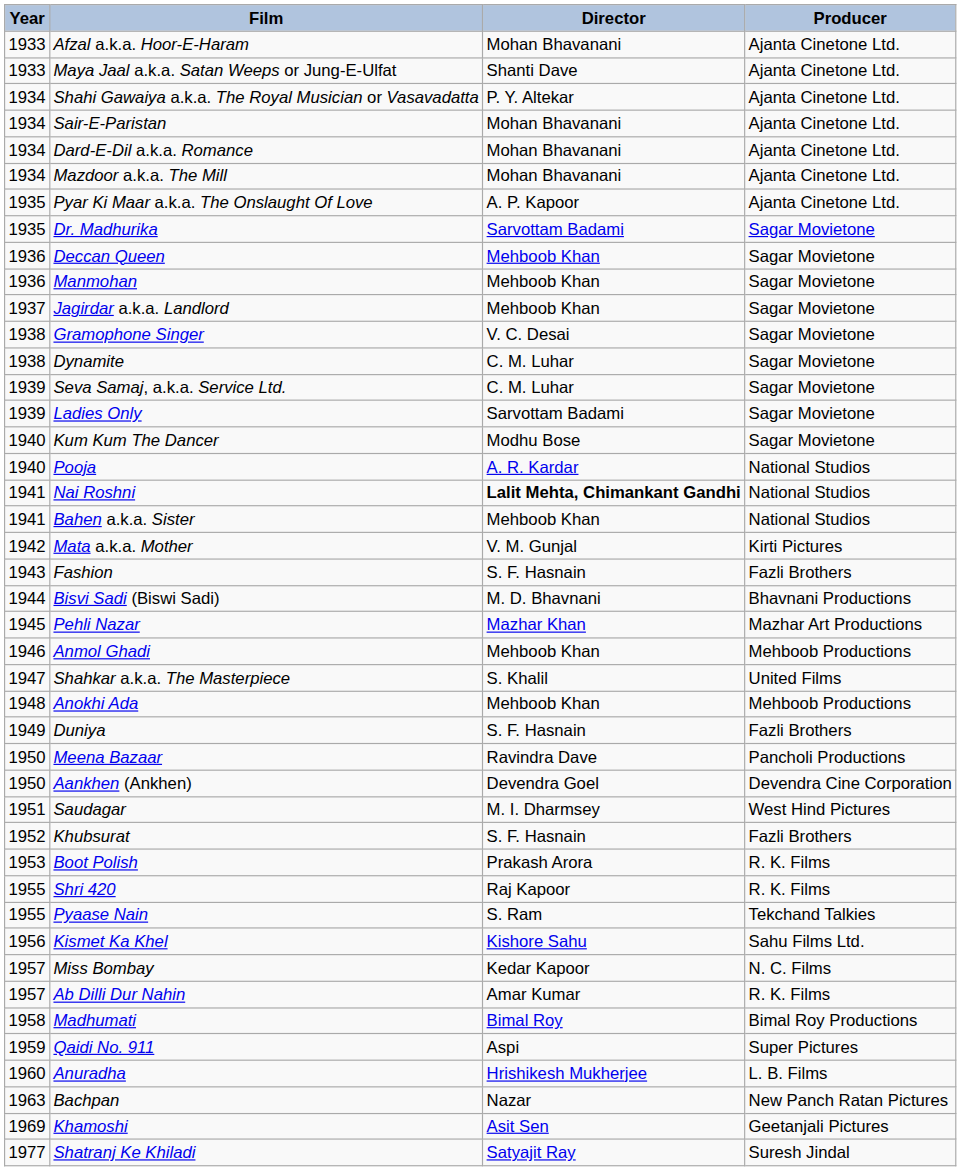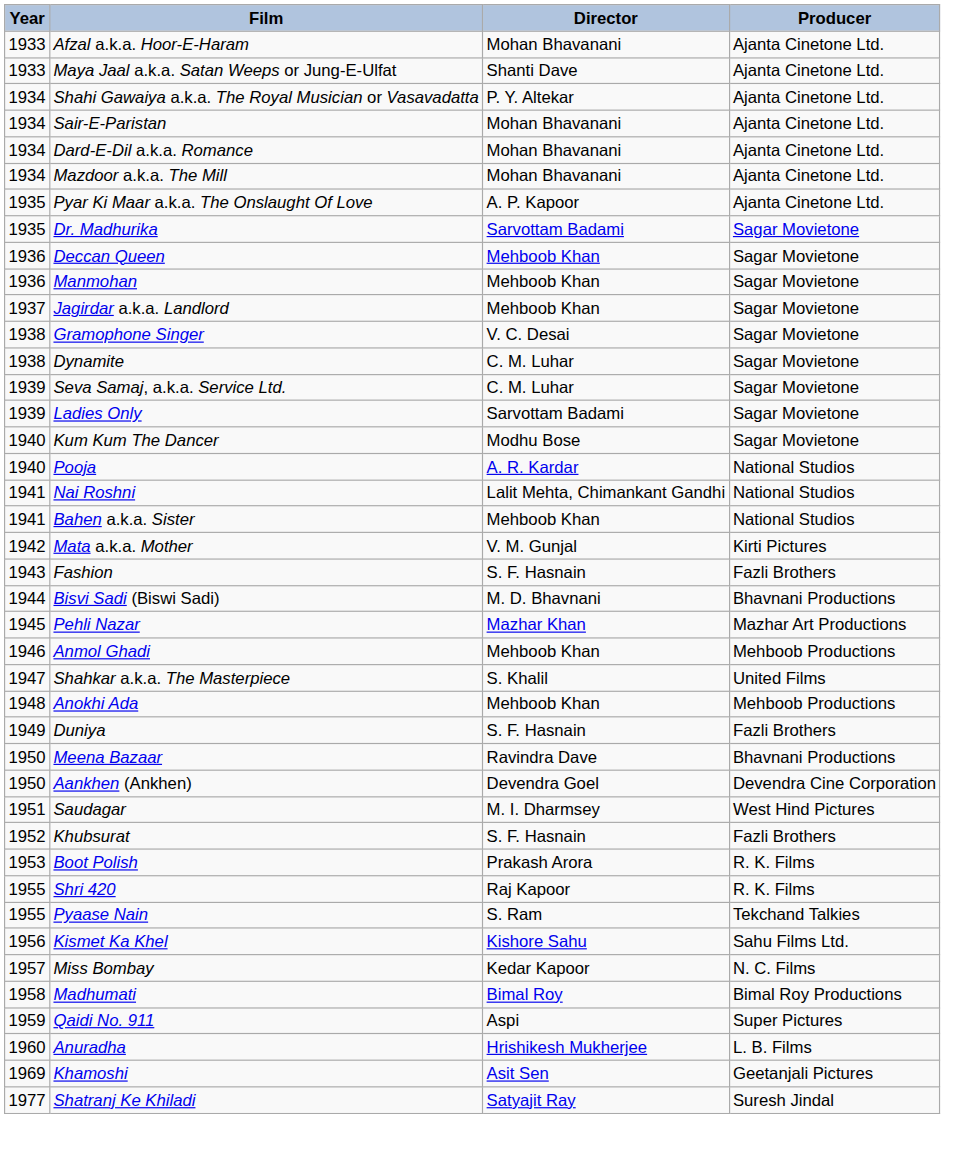 <table class="wikitable" style="font-size:90%">
 <tr>
 <th style="background:#B0C4DE;">Year</th>
 <th style="background:#B0C4DE;">Film</th>
 <th style="background:#B0C4DE;">Director</th>
 <th style="background:#B0C4DE;">Producer</th>
 </tr>
 <tr>
 <td>1933</td>
 <td><em>Afzal</em> a.k.a. <em>Hoor-E-Haram</em></td>
 <td>Mohan Bhavanani</td>
 <td>Ajanta Cinetone Ltd.</td>
 </tr>
 <tr>
 <td>1933</td>
 <td><em>Maya Jaal</em> a.k.a. <em>Satan Weeps</em> or Jung-E-Ulfat</td>
 <td>Shanti Dave</td>
 <td>Ajanta Cinetone Ltd.</td>
 </tr>
 <tr>
 <td>1934</td>
 <td><em>Shahi Gawaiya</em> a.k.a. <em>The Royal Musician</em> or <em>Vasavadatta</em></td>
 <td>P. Y. Altekar</td>
 <td>Ajanta Cinetone Ltd.</td>
 </tr>
 <tr>
 <td>1934</td>
 <td><em>Sair-E-Paristan</em></td>
 <td>Mohan Bhavanani</td>
 <td>Ajanta Cinetone Ltd.</td>
 </tr>
 <tr>
 <td>1934</td>
 <td><em>Dard-E-Dil</em> a.k.a. <em>Romance</em></td>
 <td>Mohan Bhavanani</td>
 <td>Ajanta Cinetone Ltd.</td>
 </tr>
 <tr>
 <td>1934</td>
 <td><em>Mazdoor</em> a.k.a. <em>The Mill</em></td>
 <td>Mohan Bhavanani</td>
 <td>Ajanta Cinetone Ltd.</td>
 </tr>
 <tr>
 <td>1935</td>
 <td><em>Pyar Ki Maar</em> a.k.a. <em>The Onslaught Of Love</em></td>
 <td>A. P. Kapoor</td>
 <td>Ajanta Cinetone Ltd.</td>
 </tr>
 <tr>
 <td>1935</td>
 <td><em><a href='#'>Dr. Madhurika</a></em></td>
 <td><a href='#'>Sarvottam Badami</a></td>
 <td><a href='#'>Sagar Movietone</a></td>
 </tr>
 <tr>
 <td>1936</td>
 <td><em><a href='#'>Deccan Queen</a></em></td>
 <td><a href='#'>Mehboob Khan</a></td>
 <td>Sagar Movietone</td>
 </tr>
 <tr>
 <td>1936</td>
 <td><em><a href='#'>Manmohan</a></em></td>
 <td>Mehboob Khan</td>
 <td>Sagar Movietone</td>
 </tr>
 <tr>
 <td>1937</td>
 <td><em><a href='#'>Jagirdar</a></em> a.k.a. <em>Landlord</em></td>
 <td>Mehboob Khan</td>
 <td>Sagar Movietone</td>
 </tr>
 <tr>
 <td>1938</td>
 <td><em><a href='#'>Gramophone Singer</a></em></td>
 <td>V. C. Desai</td>
 <td>Sagar Movietone</td>
 </tr>
 <tr>
 <td>1938</td>
 <td><em>Dynamite</em></td>
 <td>C. M. Luhar</td>
 <td>Sagar Movietone</td>
 </tr>
 <tr>
 <td>1939</td>
 <td><em>Seva Samaj</em>, a.k.a. <em>Service Ltd.</em></td>
 <td>C. M. Luhar</td>
 <td>Sagar Movietone</td>
 </tr>
 <tr>
 <td>1939</td>
 <td><em><a href='#'>Ladies Only</a></em></td>
 <td>Sarvottam Badami</td>
 <td>Sagar Movietone</td>
 </tr>
 <tr>
 <td>1940</td>
 <td><em>Kum Kum The Dancer</em></td>
 <td>Modhu Bose</td>
 <td>Sagar Movietone</td>
 </tr>
 <tr>
 <td>1940</td>
 <td><em><a href='#'>Pooja</a></em></td>
 <td><a href='#'>A. R. Kardar</a></td>
 <td>National Studios</td>
 </tr>
 <tr>
 <td>1941</td>
 <td><em><a href='#'>Nai Roshni</a></em></td>
-<td><strong>Lalit Mehta, Chimankant Gandhi</strong></td>
+<td>Lalit Mehta, Chimankant Gandhi</td>
 <td>National Studios</td>
 </tr>
 <tr>
 <td>1941</td>
 <td><em><a href='#'>Bahen</a></em> a.k.a. <em>Sister</em></td>
 <td>Mehboob Khan</td>
 <td>National Studios</td>
 </tr>
 <tr>
 <td>1942</td>
 <td><em><a href='#'>Mata</a></em> a.k.a. <em>Mother</em></td>
 <td>V. M. Gunjal</td>
 <td>Kirti Pictures</td>
 </tr>
 <tr>
 <td>1943</td>
 <td><em>Fashion</em></td>
 <td>S. F. Hasnain</td>
 <td>Fazli Brothers</td>
 </tr>
 <tr>
 <td>1944</td>
 <td><em><a href='#'>Bisvi Sadi</a></em> (Biswi Sadi)</td>
 <td>M. D. Bhavnani</td>
 <td>Bhavnani Productions</td>
 </tr>
 <tr>
 <td>1945</td>
 <td><em><a href='#'>Pehli Nazar</a></em></td>
 <td><a href='#'>Mazhar Khan</a></td>
 <td>Mazhar Art Productions</td>
 </tr>
 <tr>
 <td>1946</td>
 <td><em><a href='#'>Anmol Ghadi</a></em></td>
 <td>Mehboob Khan</td>
 <td>Mehboob Productions</td>
 </tr>
 <tr>
 <td>1947</td>
 <td><em>Shahkar</em> a.k.a. <em>The Masterpiece</em></td>
 <td>S. Khalil</td>
 <td>United Films</td>
 </tr>
 <tr>
 <td>1948</td>
 <td><em><a href='#'>Anokhi Ada</a></em></td>
 <td>Mehboob Khan</td>
 <td>Mehboob Productions</td>
 </tr>
 <tr>
 <td>1949</td>
 <td><em>Duniya</em></td>
 <td>S. F. Hasnain</td>
 <td>Fazli Brothers</td>
 </tr>
 <tr>
 <td>1950</td>
 <td><em><a href='#'>Meena Bazaar</a></em></td>
 <td>Ravindra Dave</td>
-<td>Pancholi Productions</td>
+<td>Bhavnani Productions</td>
 </tr>
 <tr>
 <td>1950</td>
 <td><em><a href='#'>Aankhen</a></em> (Ankhen)</td>
 <td>Devendra Goel</td>
 <td>Devendra Cine Corporation</td>
 </tr>
 <tr>
 <td>1951</td>
 <td><em>Saudagar</em></td>
 <td>M. I. Dharmsey</td>
 <td>West Hind Pictures</td>
 </tr>
 <tr>
 <td>1952</td>
 <td><em>Khubsurat</em></td>
 <td>S. F. Hasnain</td>
 <td>Fazli Brothers</td>
 </tr>
 <tr>
 <td>1953</td>
 <td><em><a href='#'>Boot Polish</a></em></td>
 <td>Prakash Arora</td>
 <td>R. K. Films</td>
 </tr>
 <tr>
 <td>1955</td>
 <td><em><a href='#'>Shri 420</a></em></td>
 <td>Raj Kapoor</td>
 <td>R. K. Films</td>
 </tr>
 <tr>
 <td>1955</td>
 <td><em><a href='#'>Pyaase Nain</a></em></td>
 <td>S. Ram</td>
 <td>Tekchand Talkies</td>
 </tr>
 <tr>
 <td>1956</td>
 <td><em><a href='#'>Kismet Ka Khel</a></em></td>
 <td><a href='#'>Kishore Sahu</a></td>
 <td>Sahu Films Ltd.</td>
 </tr>
 <tr>
 <td>1957</td>
 <td><em>Miss Bombay</em></td>
 <td>Kedar Kapoor</td>
 <td>N. C. Films</td>
 </tr>
 <tr>
-<td>1957</td>
-<td><em><a href='#'>Ab Dilli Dur Nahin</a></em></td>
-<td>Amar Kumar</td>
-<td>R. K. Films</td>
-</tr>
-<tr>
 <td>1958</td>
 <td><em><a href='#'>Madhumati</a></em></td>
 <td><a href='#'>Bimal Roy</a></td>
 <td>Bimal Roy Productions</td>
 </tr>
 <tr>
 <td>1959</td>
 <td><em><a href='#'>Qaidi No. 911</a></em></td>
 <td>Aspi</td>
 <td>Super Pictures</td>
 </tr>
 <tr>
 <td>1960</td>
 <td><em><a href='#'>Anuradha</a></em></td>
 <td><a href='#'>Hrishikesh Mukherjee</a></td>
 <td>L. B. Films</td>
 </tr>
 <tr>
-<td>1963</td>
-<td><em>Bachpan</em></td>
-<td>Nazar</td>
-<td>New Panch Ratan Pictures</td>
-</tr>
-<tr>
 <td>1969</td>
 <td><em><a href='#'>Khamoshi</a></em></td>
 <td><a href='#'>Asit Sen</a></td>
 <td>Geetanjali Pictures</td>
 </tr>
 <tr>
 <td>1977</td>
 <td><em><a href='#'>Shatranj Ke Khiladi</a></em></td>
 <td><a href='#'>Satyajit Ray</a></td>
 <td>Suresh Jindal</td>
 </tr>
 </table>
